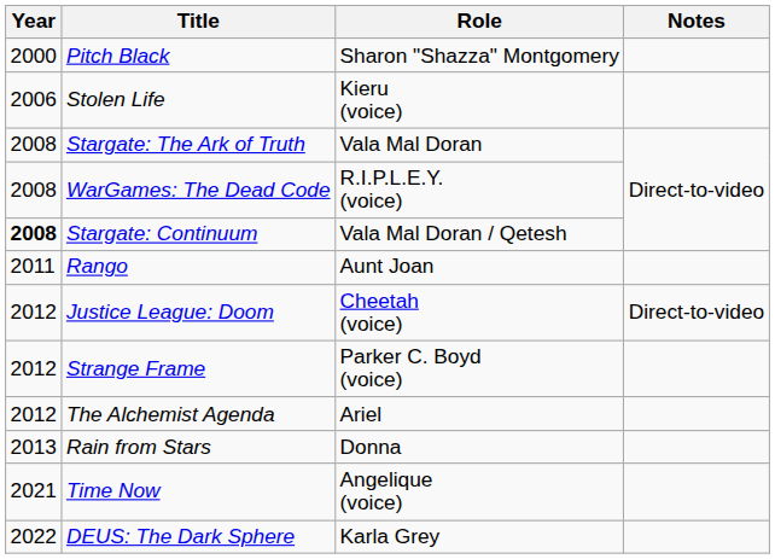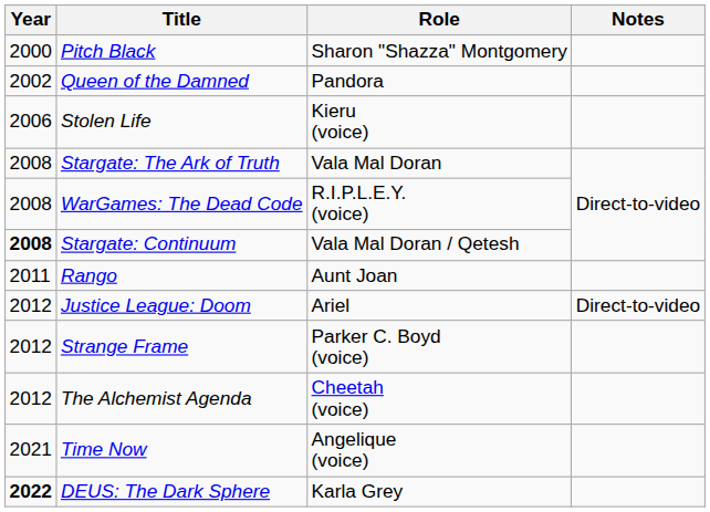 <table class="wikitable sortable">
 <tr>
 <th>Year</th>
 <th>Title</th>
 <th>Role</th>
 <th class="unsortable">Notes</th>
 </tr>
 <tr>
 <td>2000</td>
 <td><em><a href='#'>Pitch Black</a></em></td>
 <td>Sharon "Shazza" Montgomery</td>
+<td></td>
+</tr>
+<tr>
+<td>2002</td>
+<td><em><a href='#'>Queen of the Damned</a></em></td>
+<td>Pandora</td>
 <td></td>
 </tr>
 <tr>
 <td>2006</td>
 <td><em>Stolen Life</em></td>
 <td>Kieru <br> (voice)</td>
 <td></td>
 </tr>
 <tr>
 <td>2008</td>
 <td><em><a href='#'>Stargate: The Ark of Truth</a></em></td>
 <td>Vala Mal Doran</td>
 <td rowspan="3">Direct-to-video</td>
 </tr>
 <tr>
 <td>2008</td>
 <td><em><a href='#'>WarGames: The Dead Code</a></em></td>
 <td>R.I.P.L.E.Y. <br> (voice)</td>
 </tr>
 <tr>
 <td><strong>2008</strong></td>
 <td><em><a href='#'>Stargate: Continuum</a></em></td>
 <td>Vala Mal Doran / Qetesh</td>
 </tr>
 <tr>
 <td>2011</td>
 <td><em><a href='#'>Rango</a></em></td>
 <td>Aunt Joan</td>
 <td></td>
 </tr>
 <tr>
 <td>2012</td>
 <td><em><a href='#'>Justice League: Doom</a></em></td>
-<td><a href='#'>Cheetah</a> <br> (voice)</td>
+<td>Ariel</td>
 <td>Direct-to-video</td>
 </tr>
 <tr>
 <td>2012</td>
 <td><em><a href='#'>Strange Frame</a></em></td>
 <td>Parker C. Boyd <br> (voice)</td>
 <td></td>
 </tr>
 <tr>
 <td>2012</td>
 <td><em>The Alchemist Agenda</em></td>
-<td>Ariel</td>
-<td></td>
-</tr>
-<tr>
-<td>2013</td>
-<td><em>Rain from Stars</em></td>
-<td>Donna</td>
+<td><a href='#'>Cheetah</a> <br> (voice)</td>
 <td></td>
 </tr>
 <tr>
 <td>2021</td>
 <td><em><a href='#'>Time Now</a></em></td>
 <td>Angelique <br> (voice)</td>
 <td></td>
 </tr>
 <tr>
-<td>2022</td>
+<td><strong>2022</strong></td>
 <td><em><a href='#'>DEUS: The Dark Sphere</a></em></td>
 <td>Karla Grey</td>
 <td></td>
 </tr>
 </table>
